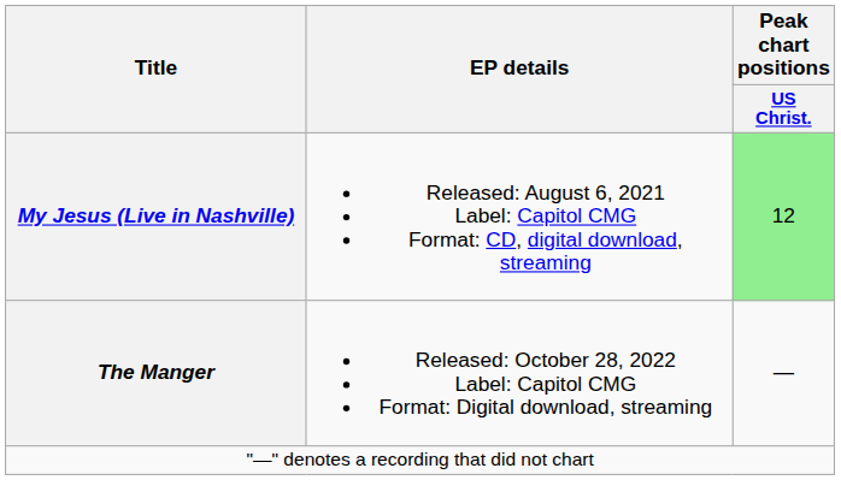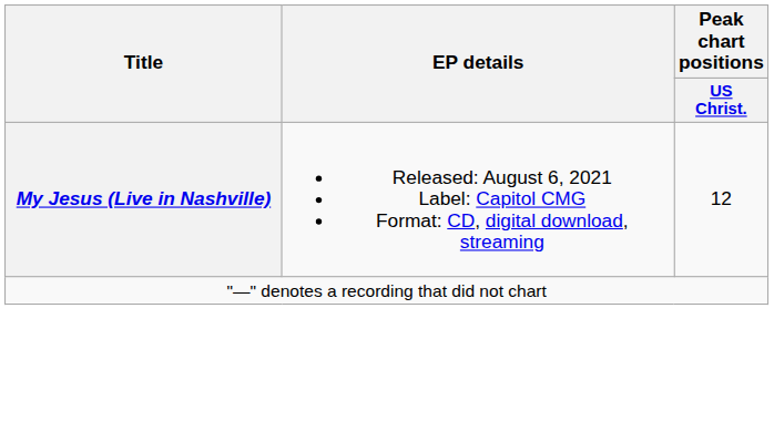 <table class="wikitable plainrowheaders" style="text-align:center;">
 <tr>
 <th scope="col" rowspan="2" style="width:14em;">Title</th>
 <th scope="col" rowspan="2" style="width:20em;">EP details</th>
 <th scope="col" colspan="1">Peak chart positions</th>
 </tr>
 <tr>
 <th scope="col" style="width:3em;font-size:85%;"><a href='#'>US<br>Christ.</a><br></th>
 </tr>
 <tr>
 <th scope="row"><em><a href='#'>My Jesus (Live in Nashville)</a></em></th>
 <td><br><ul><li>Released: August 6, 2021</li><li>Label: <a href='#'>Capitol CMG</a></li><li>Format: <a href='#'>CD</a>, <a href='#'>digital download</a>, <a href='#'>streaming</a></li></ul></td>
-<td style="background: lightgreen;">12</td>
-</tr>
-<tr>
-<th scope="row"><em>The Manger</em></th>
-<td><br><ul><li>Released: October 28, 2022</li><li>Label: Capitol CMG</li><li>Format: Digital download, streaming</li></ul></td>
-<td>—</td>
+<td>12</td>
 </tr>
 <tr>
 <td colspan="3" style="font-size:90%">"—" denotes a recording that did not chart</td>
 </tr>
 </table>
